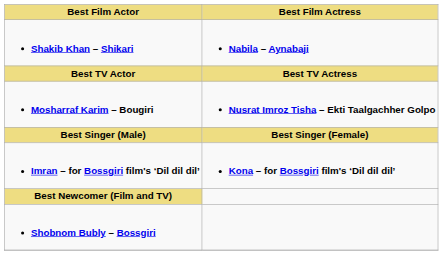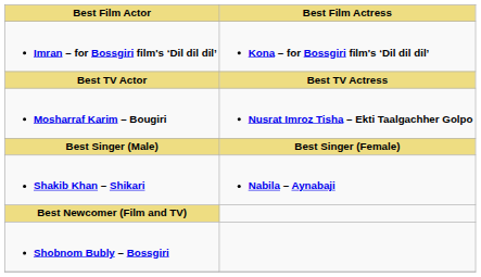 <table class="wikitable">
 <tr>
 <th style="background:#EEDD82;">Best Film Actor</th>
 <th style="background:#EEDD82;">Best Film Actress</th>
 </tr>
 <tr>
-<td valign="top"><br><ul><li><strong><a href='#'>Shakib Khan</a> – <a href='#'>Shikari</a></strong></li></ul></td>
-<td valign="top"><br><ul><li><strong><a href='#'>Nabila</a> – <a href='#'>Aynabaji</a></strong></li></ul></td>
+<td><br><ul><li><strong><a href='#'>Imran</a> – for <a href='#'>Bossgiri</a> film's ‘Dil dil dil’</strong></li></ul></td>
+<td><br><ul><li><strong><a href='#'>Kona</a> – for <a href='#'>Bossgiri</a> film's ‘Dil dil dil’</strong></li></ul></td>
 </tr>
 <tr>
 <th style="background:#EEDD82;">Best TV Actor</th>
 <th style="background:#EEDD82;">Best TV Actress</th>
 </tr>
 <tr>
 <td><br><ul><li><strong><a href='#'>Mosharraf Karim</a> – Bougiri</strong></li></ul></td>
 <td><br><ul><li><strong><a href='#'>Nusrat Imroz Tisha</a> – Ekti Taalgachher Golpo</strong></li></ul></td>
 </tr>
 <tr>
 <th style="background:#EEDD82;">Best Singer (Male)</th>
 <th style="background:#EEDD82;">Best Singer (Female)</th>
 </tr>
 <tr>
-<td><br><ul><li><strong><a href='#'>Imran</a> – for <a href='#'>Bossgiri</a> film's ‘Dil dil dil’</strong></li></ul></td>
-<td><br><ul><li><strong><a href='#'>Kona</a> – for <a href='#'>Bossgiri</a> film's ‘Dil dil dil’</strong></li></ul></td>
+<td valign="top"><br><ul><li><strong><a href='#'>Shakib Khan</a> – <a href='#'>Shikari</a></strong></li></ul></td>
+<td valign="top"><br><ul><li><strong><a href='#'>Nabila</a> – <a href='#'>Aynabaji</a></strong></li></ul></td>
 </tr>
 <tr>
 <th style="background:#EEDD82;">Best Newcomer (Film and TV)</th>
 </tr>
 <tr>
 <td><br><ul><li><strong><a href='#'>Shobnom Bubly</a> – <a href='#'>Bossgiri</a></strong> </li></ul></td>
 <td></td>
 </tr>
 <tr>
 </tr>
 </table>
